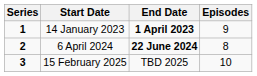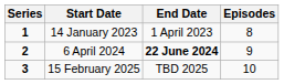 <table class="wikitable" style="text-align:center;">
 <tr>
 <th>Series</th>
 <th>Start Date</th>
 <th>End Date</th>
 <th>Episodes</th>
 </tr>
 <tr>
 <td><strong>1</strong></td>
 <td>14 January 2023</td>
-<td><strong>1 April 2023</strong></td>
-<td>9</td>
+<td>1 April 2023</td>
+<td>8</td>
 </tr>
 <tr>
 <td><strong>2</strong></td>
 <td>6 April 2024</td>
 <td><strong>22 June 2024</strong></td>
-<td>8</td>
+<td>9</td>
 </tr>
 <tr>
 <td><strong>3</strong></td>
 <td>15 February 2025</td>
 <td>TBD 2025</td>
 <td>10</td>
 </tr>
 </table>
